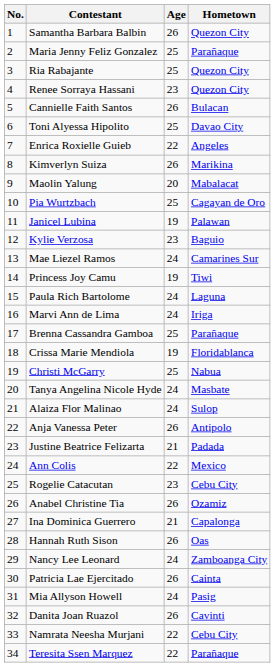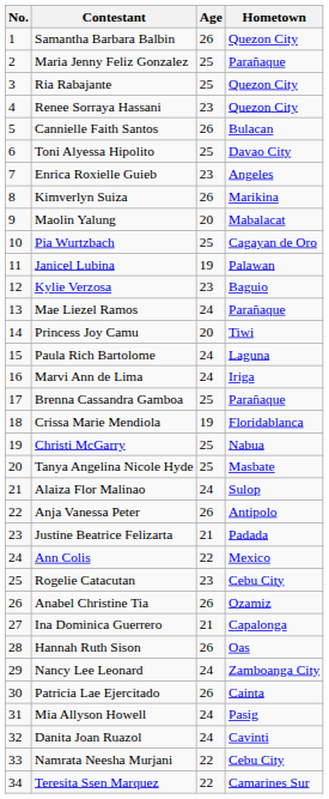 <table class="wikitable sortable" style="font-size:95%;">
 <tr>
 <th>No.</th>
 <th>Contestant</th>
 <th>Age</th>
 <th>Hometown</th>
 </tr>
 <tr>
 <td>1</td>
 <td>Samantha Barbara Balbin</td>
 <td>26</td>
 <td><a href='#'>Quezon City</a></td>
 </tr>
 <tr>
 <td>2</td>
 <td>Maria Jenny Feliz Gonzalez</td>
 <td>25</td>
 <td><a href='#'>Parañaque</a></td>
 </tr>
 <tr>
 <td>3</td>
 <td>Ria Rabajante</td>
 <td>25</td>
 <td><a href='#'>Quezon City</a></td>
 </tr>
 <tr>
 <td>4</td>
 <td>Renee Sorraya Hassani</td>
 <td>23</td>
 <td><a href='#'>Quezon City</a></td>
 </tr>
 <tr>
 <td>5</td>
 <td>Cannielle Faith Santos</td>
 <td>26</td>
 <td><a href='#'>Bulacan</a></td>
 </tr>
 <tr>
 <td>6</td>
 <td>Toni Alyessa Hipolito</td>
 <td>25</td>
 <td><a href='#'>Davao City</a></td>
 </tr>
 <tr>
 <td>7</td>
 <td>Enrica Roxielle Guieb</td>
-<td>22</td>
+<td>23</td>
 <td><a href='#'>Angeles</a></td>
 </tr>
 <tr>
 <td>8</td>
 <td>Kimverlyn Suiza</td>
 <td>26</td>
 <td><a href='#'>Marikina</a></td>
 </tr>
 <tr>
 <td>9</td>
 <td>Maolin Yalung</td>
 <td>20</td>
 <td><a href='#'>Mabalacat</a></td>
 </tr>
 <tr>
 <td>10</td>
 <td><a href='#'>Pia Wurtzbach</a></td>
 <td>25</td>
 <td><a href='#'>Cagayan de Oro</a></td>
 </tr>
 <tr>
 <td>11</td>
 <td><a href='#'>Janicel Lubina</a></td>
 <td>19</td>
 <td><a href='#'>Palawan</a></td>
 </tr>
 <tr>
 <td>12</td>
 <td><a href='#'>Kylie Verzosa</a></td>
 <td>23</td>
 <td><a href='#'>Baguio</a></td>
 </tr>
 <tr>
 <td>13</td>
 <td>Mae Liezel Ramos</td>
 <td>24</td>
-<td><a href='#'>Camarines Sur</a></td>
+<td><a href='#'>Parañaque</a></td>
 </tr>
 <tr>
 <td>14</td>
 <td>Princess Joy Camu</td>
-<td>19</td>
+<td>20</td>
 <td><a href='#'>Tiwi</a></td>
 </tr>
 <tr>
 <td>15</td>
 <td>Paula Rich Bartolome</td>
 <td>24</td>
 <td><a href='#'>Laguna</a></td>
 </tr>
 <tr>
 <td>16</td>
 <td>Marvi Ann de Lima</td>
 <td>24</td>
 <td><a href='#'>Iriga</a></td>
 </tr>
 <tr>
 <td>17</td>
 <td>Brenna Cassandra Gamboa</td>
 <td>25</td>
 <td><a href='#'>Parañaque</a></td>
 </tr>
 <tr>
 <td>18</td>
 <td>Crissa Marie Mendiola</td>
 <td>19</td>
 <td><a href='#'>Floridablanca</a></td>
 </tr>
 <tr>
 <td>19</td>
 <td><a href='#'>Christi McGarry</a></td>
 <td>25</td>
 <td><a href='#'>Nabua</a></td>
 </tr>
 <tr>
 <td>20</td>
 <td>Tanya Angelina Nicole Hyde</td>
-<td>24</td>
+<td>25</td>
 <td><a href='#'>Masbate</a></td>
 </tr>
 <tr>
 <td>21</td>
 <td>Alaiza Flor Malinao</td>
 <td>24</td>
 <td><a href='#'>Sulop</a></td>
 </tr>
 <tr>
 <td>22</td>
 <td>Anja Vanessa Peter</td>
 <td>26</td>
 <td><a href='#'>Antipolo</a></td>
 </tr>
 <tr>
 <td>23</td>
 <td>Justine Beatrice Felizarta</td>
 <td>21</td>
 <td><a href='#'>Padada</a></td>
 </tr>
 <tr>
 <td>24</td>
 <td><a href='#'>Ann Colis</a></td>
 <td>22</td>
 <td><a href='#'>Mexico</a></td>
 </tr>
 <tr>
 <td>25</td>
 <td>Rogelie Catacutan</td>
 <td>23</td>
 <td><a href='#'>Cebu City</a></td>
 </tr>
 <tr>
 <td>26</td>
 <td>Anabel Christine Tia</td>
 <td>26</td>
 <td><a href='#'>Ozamiz</a></td>
 </tr>
 <tr>
 <td>27</td>
 <td>Ina Dominica Guerrero</td>
 <td>21</td>
 <td><a href='#'>Capalonga</a></td>
 </tr>
 <tr>
 <td>28</td>
 <td>Hannah Ruth Sison</td>
 <td>26</td>
 <td><a href='#'>Oas</a></td>
 </tr>
 <tr>
 <td>29</td>
 <td>Nancy Lee Leonard</td>
 <td>24</td>
 <td><a href='#'>Zamboanga City</a></td>
 </tr>
 <tr>
 <td>30</td>
 <td>Patricia Lae Ejercitado</td>
 <td>26</td>
 <td><a href='#'>Cainta</a></td>
 </tr>
 <tr>
 <td>31</td>
 <td>Mia Allyson Howell</td>
 <td>24</td>
 <td><a href='#'>Pasig</a></td>
 </tr>
 <tr>
 <td>32</td>
 <td>Danita Joan Ruazol</td>
-<td>26</td>
+<td>24</td>
 <td><a href='#'>Cavinti</a></td>
 </tr>
 <tr>
 <td>33</td>
 <td>Namrata Neesha Murjani</td>
 <td>22</td>
 <td><a href='#'>Cebu City</a></td>
 </tr>
 <tr>
 <td>34</td>
 <td><a href='#'>Teresita Ssen Marquez</a></td>
 <td>22</td>
-<td><a href='#'>Parañaque</a></td>
+<td><a href='#'>Camarines Sur</a></td>
 </tr>
 </table>
